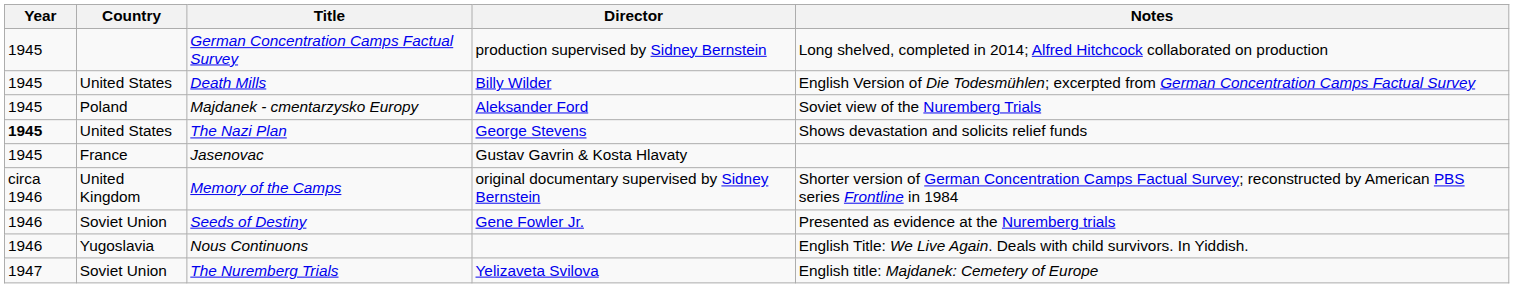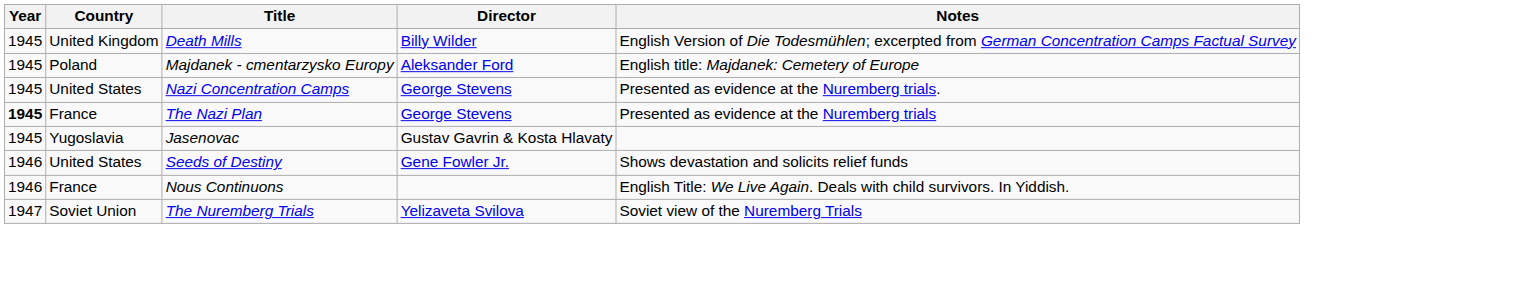 <table class="wikitable sortable">
 <tr>
 <th>Year</th>
 <th>Country</th>
 <th>Title</th>
 <th>Director</th>
 <th>Notes</th>
 </tr>
 <tr>
 <td>1945</td>
-<td></td>
-<td><em><a href='#'>German Concentration Camps Factual Survey</a></em></td>
-<td>production supervised by <a href='#'>Sidney Bernstein</a></td>
-<td>Long shelved, completed in 2014; <a href='#'>Alfred Hitchcock</a> collaborated on production</td>
-</tr>
-<tr>
-<td>1945</td>
-<td>United States</td>
+<td>United Kingdom</td>
 <td><em><a href='#'>Death Mills</a></em></td>
 <td><a href='#'>Billy Wilder</a></td>
 <td>English Version of <em>Die Todesmühlen</em>; excerpted from <em><a href='#'>German Concentration Camps Factual Survey</a></em></td>
 </tr>
 <tr>
 <td>1945</td>
 <td>Poland</td>
 <td><em>Majdanek - cmentarzysko Europy</em></td>
 <td><a href='#'>Aleksander Ford</a></td>
-<td>Soviet view of the <a href='#'>Nuremberg Trials</a></td>
+<td>English title: <em>Majdanek: Cemetery of Europe</em></td>
+</tr>
+<tr>
+<td>1945</td>
+<td>United States</td>
+<td><em><a href='#'>Nazi Concentration Camps</a></em></td>
+<td><a href='#'>George Stevens</a></td>
+<td>Presented as evidence at the <a href='#'>Nuremberg trials</a>.</td>
 </tr>
 <tr>
 <td><strong>1945</strong></td>
-<td>United States</td>
+<td>France</td>
 <td><em><a href='#'>The Nazi Plan</a></em></td>
 <td><a href='#'>George Stevens</a></td>
-<td>Shows devastation and solicits relief funds</td>
+<td>Presented as evidence at the <a href='#'>Nuremberg trials</a></td>
 </tr>
 <tr>
 <td>1945</td>
-<td>France</td>
+<td>Yugoslavia</td>
 <td><em>Jasenovac</em></td>
 <td>Gustav Gavrin & Kosta Hlavaty</td>
 <td></td>
 </tr>
 <tr>
-<td>circa 1946</td>
-<td>United Kingdom</td>
-<td><em><a href='#'>Memory of the Camps</a></em></td>
-<td>original documentary supervised by <a href='#'>Sidney Bernstein</a></td>
-<td>Shorter version of <a href='#'>German Concentration Camps Factual Survey</a>; reconstructed by American <a href='#'>PBS</a> series <em><a href='#'>Frontline</a></em> in 1984</td>
+<td>1946</td>
+<td>United States</td>
+<td><em><a href='#'>Seeds of Destiny</a></em></td>
+<td><a href='#'>Gene Fowler Jr.</a></td>
+<td>Shows devastation and solicits relief funds</td>
 </tr>
 <tr>
 <td>1946</td>
-<td>Soviet Union</td>
-<td><em><a href='#'>Seeds of Destiny</a></em></td>
-<td><a href='#'>Gene Fowler Jr.</a></td>
-<td>Presented as evidence at the <a href='#'>Nuremberg trials</a></td>
-</tr>
-<tr>
-<td>1946</td>
-<td>Yugoslavia</td>
+<td>France</td>
 <td><em>Nous Continuons</em></td>
 <td></td>
 <td>English Title: <em>We Live Again</em>. Deals with child survivors. In Yiddish.</td>
 </tr>
 <tr>
 <td>1947</td>
 <td>Soviet Union</td>
 <td><em><a href='#'>The Nuremberg Trials</a></em></td>
 <td><a href='#'>Yelizaveta Svilova</a></td>
-<td>English title: <em>Majdanek: Cemetery of Europe</em></td>
+<td>Soviet view of the <a href='#'>Nuremberg Trials</a></td>
 </tr>
 </table>
